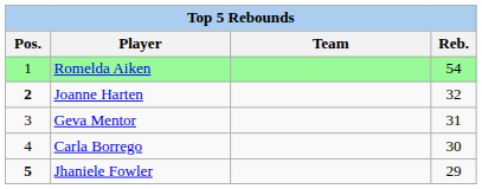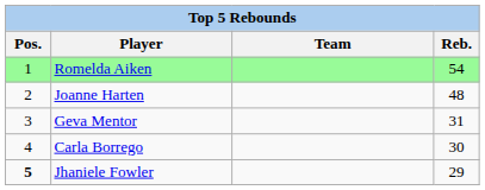 <table class=wikitable style=font-size:90%>
 <tr>
 <th colspan=6 style=background:#ABCDEF>Top 5 Rebounds</th>
 </tr>
 <tr>
 <th width=35px>Pos.</th>
 <th width=160px>Player</th>
 <th width=180px>Team</th>
 <th width=35px>Reb.</th>
 </tr>
 <tr bgcolor=palegreen>
 <td align=center>1</td>
 <td><a href='#'>Romelda Aiken</a></td>
 <td></td>
 <td align=center>54</td>
 </tr>
 <tr>
-<td align=center><strong>2</strong></td>
+<td align=center>2</td>
 <td><a href='#'>Joanne Harten</a></td>
 <td></td>
-<td align=center>32</td>
+<td align=center>48</td>
 </tr>
 <tr>
 <td align=center>3</td>
 <td><a href='#'>Geva Mentor</a></td>
 <td></td>
 <td align=center>31</td>
 </tr>
 <tr>
 <td align=center>4</td>
 <td><a href='#'>Carla Borrego</a></td>
 <td></td>
 <td align=center>30</td>
 </tr>
 <tr>
 <td align=center><strong>5</strong></td>
 <td><a href='#'>Jhaniele Fowler</a></td>
 <td></td>
 <td align=center>29</td>
 </tr>
 </table>
